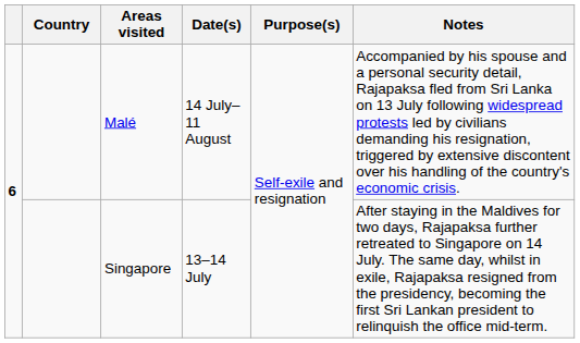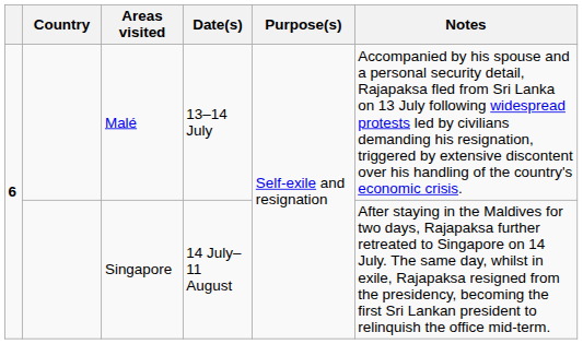 <table class="wikitable outercollapse sortable" style="margin: 1em auto 1em auto">
 <tr>
 <th style="width: 3%;"></th>
 <th width=120>Country</th>
 <th width=100>Areas visited</th>
 <th width=100>Date(s)</th>
 <th width=150>Purpose(s)</th>
 <th width=550>Notes</th>
 </tr>
 <tr>
 <td rowspan=2><strong>6</strong></td>
 <td></td>
 <td><a href='#'>Malé</a></td>
-<td>14 July–11 August</td>
+<td>13–14 July</td>
 <td rowspan="2"><a href='#'>Self-exile</a> and resignation</td>
 <td> Accompanied by his spouse and a personal security detail, Rajapaksa fled from Sri Lanka on 13 July following <a href='#'>widespread protests</a> led by civilians demanding his resignation, triggered by extensive discontent over his handling of the country's <a href='#'>economic crisis</a>.</td>
 </tr>
 <tr>
 <td></td>
 <td>Singapore</td>
-<td>13–14 July</td>
+<td>14 July–11 August</td>
 <td>After staying in the Maldives for two days, Rajapaksa further retreated to Singapore on 14 July. The same day, whilst in exile, Rajapaksa resigned from the presidency, becoming the first Sri Lankan president to relinquish the office mid-term.</td>
 </tr>
 </table>
